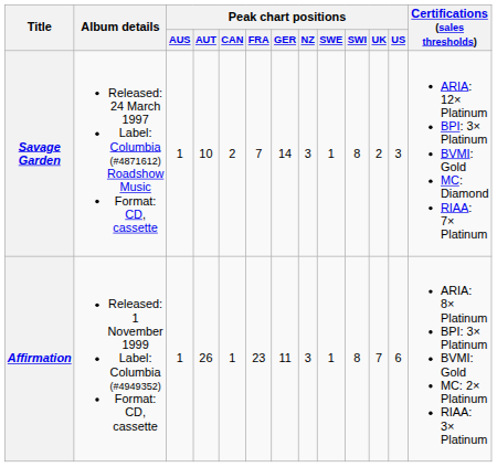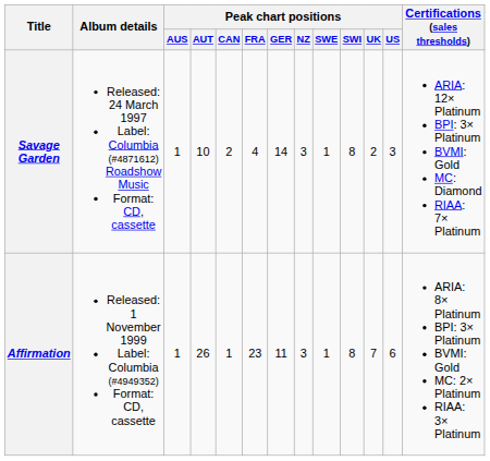 <table class="wikitable plainrowheaders" style="text-align:center">
 <tr>
 <th scope="col" rowspan="2">Title</th>
 <th scope="col" rowspan="2">Album details</th>
 <th scope="col" colspan="10">Peak chart positions</th>
 <th scope="col" rowspan="2"><a href='#'>Certifications</a><br><small>(<a href='#'>sales thresholds</a>)</small></th>
 </tr>
 <tr>
 <th style="width:3em;font-size:85%"><a href='#'>AUS</a><br></th>
 <th style="width:3em;font-size:85%"><a href='#'>AUT</a><br></th>
 <th style="width:3em;font-size:85%;"><a href='#'>CAN</a><br></th>
 <th style="width:3em;font-size:85%"><a href='#'>FRA</a><br></th>
 <th style="width:3em;font-size:85%"><a href='#'>GER</a><br></th>
 <th style="width:3em;font-size:85%"><a href='#'>NZ</a><br></th>
 <th style="width:3em;font-size:85%"><a href='#'>SWE</a><br></th>
 <th style="width:3em;font-size:85%"><a href='#'>SWI</a><br></th>
 <th style="width:3em;font-size:85%"><a href='#'>UK</a><br></th>
 <th style="width:3em;font-size:85%"><a href='#'>US</a><br></th>
 </tr>
 <tr>
 <th scope="row"><em><a href='#'>Savage Garden</a></em></th>
 <td><br><ul><li>Released: 24 March 1997</li><li>Label: <a href='#'>Columbia</a> <small>(#4871612)</small> <a href='#'>Roadshow Music</a></li><li>Format: <a href='#'>CD</a>, <a href='#'>cassette</a></li></ul></td>
 <td>1</td>
 <td>10</td>
 <td>2</td>
-<td>7</td>
+<td>4</td>
 <td>14</td>
 <td>3</td>
 <td>1</td>
 <td>8</td>
 <td>2</td>
 <td>3</td>
 <td align="left"><br><ul><li><a href='#'>ARIA</a>: 12× Platinum</li><li><a href='#'>BPI</a>: 3× Platinum</li><li><a href='#'>BVMI</a>: Gold</li><li><a href='#'>MC</a>: Diamond</li><li><a href='#'>RIAA</a>: 7× Platinum</li></ul></td>
 </tr>
 <tr>
 <th scope="row"><em><a href='#'>Affirmation</a></em></th>
 <td><br><ul><li>Released: 1 November 1999</li><li>Label: Columbia <small>(#4949352)</small></li><li>Format: CD, cassette</li></ul></td>
 <td>1</td>
 <td>26</td>
 <td>1</td>
 <td>23</td>
 <td>11</td>
 <td>3</td>
 <td>1</td>
 <td>8</td>
 <td>7</td>
 <td>6</td>
 <td align="left"><br><ul><li>ARIA: 8× Platinum</li><li>BPI: 3× Platinum</li><li>BVMI: Gold</li><li>MC: 2× Platinum</li><li>RIAA: 3× Platinum</li></ul></td>
 </tr>
 </table>
